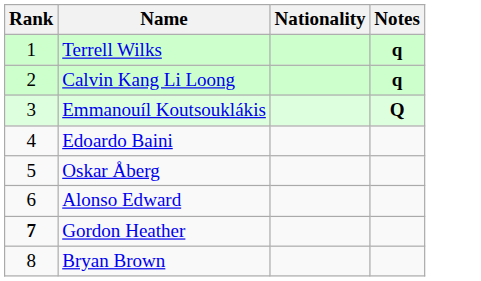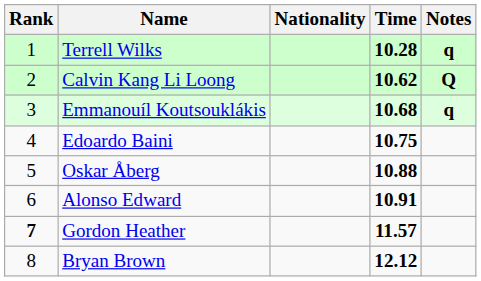 <table class="wikitable sortable" style="text-align:center">
 <tr>
 <th>Rank</th>
 <th>Name</th>
 <th>Nationality</th>
+<th>Time</th>
 <th>Notes</th>
 </tr>
 <tr bgcolor=ccffcc>
 <td>1</td>
 <td align=left><a href='#'>Terrell Wilks</a></td>
 <td align=left></td>
+<td><strong>10.28</strong></td>
 <td><strong>q</strong></td>
 </tr>
 <tr bgcolor=ccffcc>
 <td>2</td>
 <td align=left><a href='#'>Calvin Kang Li Loong</a></td>
 <td align=left></td>
-<td><strong>q</strong></td>
+<td><strong>10.62</strong></td>
+<td><strong>Q</strong></td>
 </tr>
 <tr bgcolor=ddffdd>
 <td>3</td>
 <td align=left><a href='#'>Emmanouíl Koutsouklákis</a></td>
 <td align=left></td>
-<td><strong>Q</strong></td>
+<td><strong>10.68</strong></td>
+<td><strong>q</strong></td>
 </tr>
 <tr>
 <td>4</td>
 <td align=left><a href='#'>Edoardo Baini</a></td>
 <td align=left></td>
+<td><strong>10.75</strong></td>
 <td></td>
 </tr>
 <tr>
 <td>5</td>
 <td align=left><a href='#'>Oskar Åberg</a></td>
 <td align=left></td>
+<td><strong>10.88</strong></td>
 <td></td>
 </tr>
 <tr>
 <td>6</td>
 <td align=left><a href='#'>Alonso Edward</a></td>
 <td align=left></td>
+<td><strong>10.91</strong></td>
 <td></td>
 </tr>
 <tr>
 <td><strong>7</strong></td>
 <td align=left><a href='#'>Gordon Heather</a></td>
 <td align=left></td>
+<td><strong>11.57</strong></td>
 <td></td>
 </tr>
 <tr>
 <td>8</td>
 <td align=left><a href='#'>Bryan Brown</a></td>
 <td align=left></td>
+<td><strong>12.12</strong></td>
 <td></td>
 </tr>
 </table>
